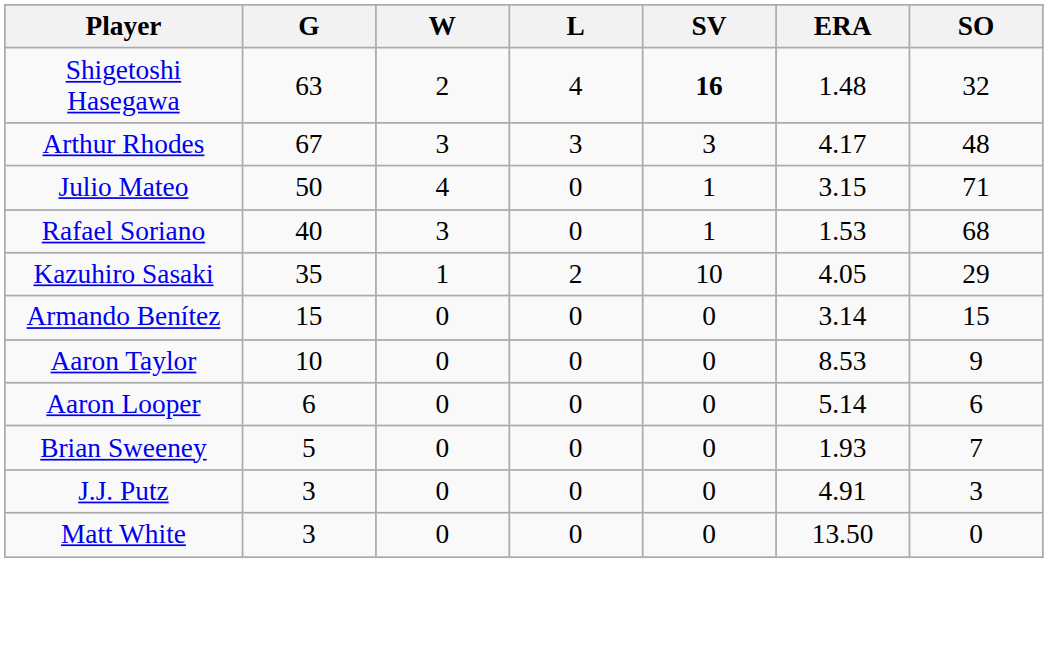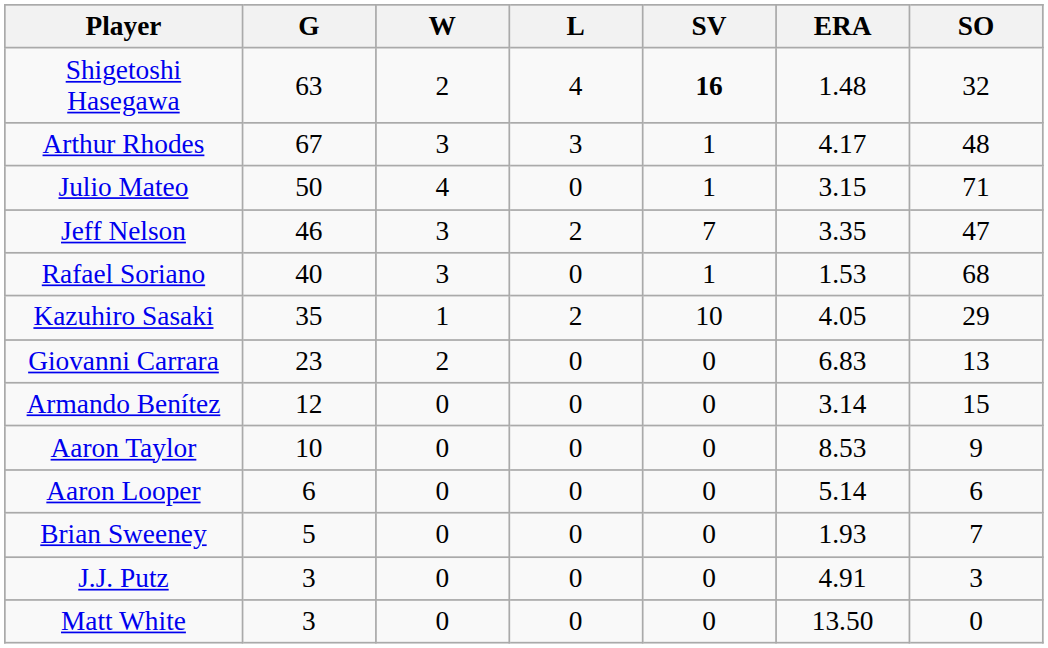 <table class="wikitable sortable">
 <tr>
 <th bgcolor="#DDDDFF" width="16%">Player</th>
 <th bgcolor="#DDDDFF" width="9%">G</th>
 <th bgcolor="#DDDDFF" width="9%">W</th>
 <th bgcolor="#DDDDFF" width="9%">L</th>
 <th bgcolor="#DDDDFF" width="9%">SV</th>
 <th bgcolor="#DDDDFF" width="9%">ERA</th>
 <th bgcolor="#DDDDFF" width="9%">SO</th>
 </tr>
 <tr align="center">
 <td><a href='#'>Shigetoshi Hasegawa</a></td>
 <td>63</td>
 <td>2</td>
 <td>4</td>
 <td><strong>16</strong></td>
 <td>1.48</td>
 <td>32</td>
 </tr>
 <tr align=center>
 <td><a href='#'>Arthur Rhodes</a></td>
 <td>67</td>
 <td>3</td>
 <td>3</td>
-<td>3</td>
+<td>1</td>
 <td>4.17</td>
 <td>48</td>
 </tr>
 <tr align="center">
 <td><a href='#'>Julio Mateo</a></td>
 <td>50</td>
 <td>4</td>
 <td>0</td>
 <td>1</td>
 <td>3.15</td>
 <td>71</td>
+</tr>
+<tr align="center">
+<td><a href='#'>Jeff Nelson</a></td>
+<td>46</td>
+<td>3</td>
+<td>2</td>
+<td>7</td>
+<td>3.35</td>
+<td>47</td>
 </tr>
 <tr align="center">
 <td><a href='#'>Rafael Soriano</a></td>
 <td>40</td>
 <td>3</td>
 <td>0</td>
 <td>1</td>
 <td>1.53</td>
 <td>68</td>
 </tr>
 <tr align="center">
 <td><a href='#'>Kazuhiro Sasaki</a></td>
 <td>35</td>
 <td>1</td>
 <td>2</td>
 <td>10</td>
 <td>4.05</td>
 <td>29</td>
 </tr>
+<tr align="center">
+<td><a href='#'>Giovanni Carrara</a></td>
+<td>23</td>
+<td>2</td>
+<td>0</td>
+<td>0</td>
+<td>6.83</td>
+<td>13</td>
+</tr>
 <tr align=center>
 <td><a href='#'>Armando Benítez</a></td>
-<td>15</td>
+<td>12</td>
 <td>0</td>
 <td>0</td>
 <td>0</td>
 <td>3.14</td>
 <td>15</td>
 </tr>
 <tr align="center">
 <td><a href='#'>Aaron Taylor</a></td>
 <td>10</td>
 <td>0</td>
 <td>0</td>
 <td>0</td>
 <td>8.53</td>
 <td>9</td>
 </tr>
 <tr align="center">
 <td><a href='#'>Aaron Looper</a></td>
 <td>6</td>
 <td>0</td>
 <td>0</td>
 <td>0</td>
 <td>5.14</td>
 <td>6</td>
 </tr>
 <tr align="center">
 <td><a href='#'>Brian Sweeney</a></td>
 <td>5</td>
 <td>0</td>
 <td>0</td>
 <td>0</td>
 <td>1.93</td>
 <td>7</td>
 </tr>
 <tr align="center">
 <td><a href='#'>J.J. Putz</a></td>
 <td>3</td>
 <td>0</td>
 <td>0</td>
 <td>0</td>
 <td>4.91</td>
 <td>3</td>
 </tr>
 <tr align="center">
 <td><a href='#'>Matt White</a></td>
 <td>3</td>
 <td>0</td>
 <td>0</td>
 <td>0</td>
 <td>13.50</td>
 <td>0</td>
 </tr>
 </table>
